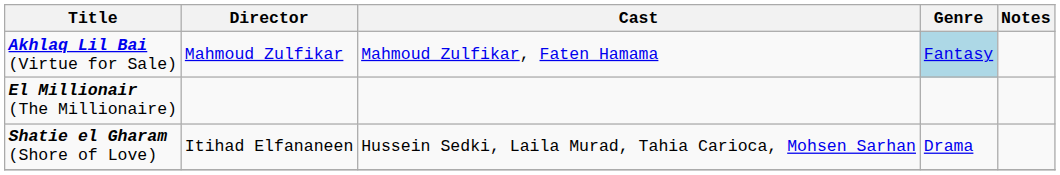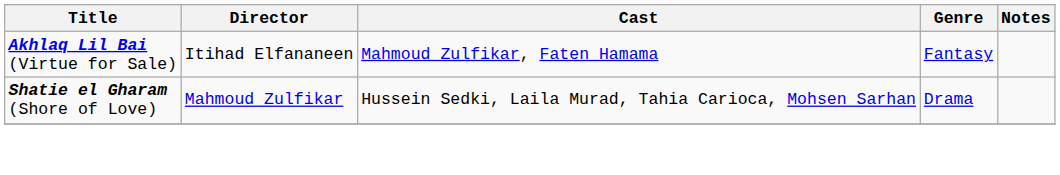 <table class="wikitable">
 <tr>
 <th>Title</th>
 <th>Director</th>
 <th>Cast</th>
 <th>Genre</th>
 <th>Notes</th>
 </tr>
 <tr>
 <td><strong><em><a href='#'>Akhlaq Lil Bai</a></em></strong><br>(Virtue for Sale)</td>
-<td><a href='#'>Mahmoud Zulfikar</a></td>
+<td>Itihad Elfananeen</td>
 <td><a href='#'>Mahmoud Zulfikar</a>, <a href='#'>Faten Hamama</a></td>
-<td style="background: lightblue;"><a href='#'>Fantasy</a></td>
-<td></td>
-</tr>
-<tr>
-<td><strong><em>El Millionair</em></strong><br>(The Millionaire)</td>
-<td></td>
-<td></td>
-<td></td>
+<td><a href='#'>Fantasy</a></td>
 <td></td>
 </tr>
 <tr esma'eel yasin |>
 <td><strong><em>Shatie el Gharam</em></strong><br>(Shore of Love)</td>
-<td>Itihad Elfananeen</td>
+<td><a href='#'>Mahmoud Zulfikar</a></td>
 <td>Hussein Sedki, Laila Murad, Tahia Carioca, <a href='#'>Mohsen Sarhan</a></td>
 <td><a href='#'>Drama</a></td>
 <td></td>
 </tr>
 <tr>
 </tr>
 </table>
